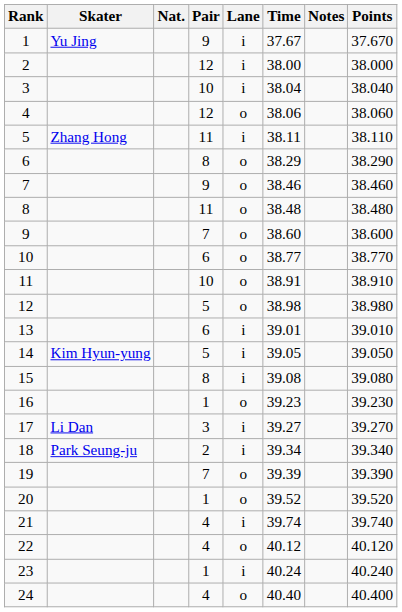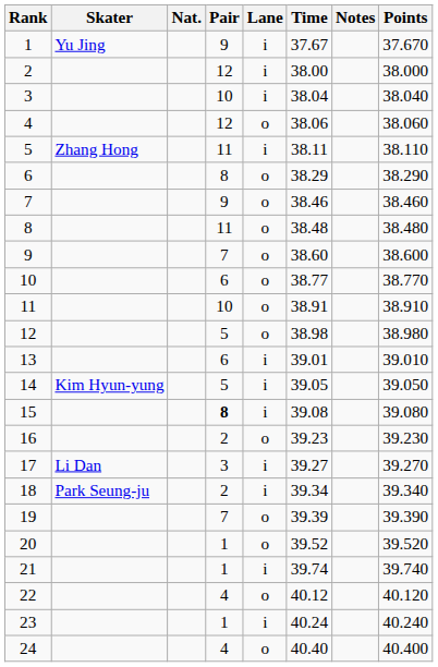 <table class="wikitable sortable" border="1" style="text-align:center">
 <tr>
 <th>Rank</th>
 <th>Skater</th>
 <th>Nat.</th>
 <th>Pair</th>
 <th>Lane</th>
 <th>Time</th>
 <th>Notes</th>
 <th>Points</th>
 </tr>
 <tr>
 <td>1</td>
 <td align=left><a href='#'>Yu Jing</a></td>
 <td></td>
 <td>9</td>
 <td>i</td>
 <td>37.67</td>
 <td></td>
 <td>37.670</td>
 </tr>
 <tr>
 <td>2</td>
 <td align=left></td>
 <td></td>
 <td>12</td>
 <td>i</td>
 <td>38.00</td>
 <td></td>
 <td>38.000</td>
 </tr>
 <tr>
 <td>3</td>
 <td align=left></td>
 <td></td>
 <td>10</td>
 <td>i</td>
 <td>38.04</td>
 <td></td>
 <td>38.040</td>
 </tr>
 <tr>
 <td>4</td>
 <td align=left></td>
 <td></td>
 <td>12</td>
 <td>o</td>
 <td>38.06</td>
 <td></td>
 <td>38.060</td>
 </tr>
 <tr>
 <td>5</td>
 <td align=left><a href='#'>Zhang Hong</a></td>
 <td></td>
 <td>11</td>
 <td>i</td>
 <td>38.11</td>
 <td></td>
 <td>38.110</td>
 </tr>
 <tr>
 <td>6</td>
 <td align=left></td>
 <td></td>
 <td>8</td>
 <td>o</td>
 <td>38.29</td>
 <td></td>
 <td>38.290</td>
 </tr>
 <tr>
 <td>7</td>
 <td align=left></td>
 <td></td>
 <td>9</td>
 <td>o</td>
 <td>38.46</td>
 <td></td>
 <td>38.460</td>
 </tr>
 <tr>
 <td>8</td>
 <td align=left></td>
 <td></td>
 <td>11</td>
 <td>o</td>
 <td>38.48</td>
 <td></td>
 <td>38.480</td>
 </tr>
 <tr>
 <td>9</td>
 <td align=left></td>
 <td></td>
 <td>7</td>
 <td>o</td>
 <td>38.60</td>
 <td></td>
 <td>38.600</td>
 </tr>
 <tr>
 <td>10</td>
 <td align=left></td>
 <td></td>
 <td>6</td>
 <td>o</td>
 <td>38.77</td>
 <td></td>
 <td>38.770</td>
 </tr>
 <tr>
 <td>11</td>
 <td align=left></td>
 <td></td>
 <td>10</td>
 <td>o</td>
 <td>38.91</td>
 <td></td>
 <td>38.910</td>
 </tr>
 <tr>
 <td>12</td>
 <td align=left></td>
 <td></td>
 <td>5</td>
 <td>o</td>
 <td>38.98</td>
 <td></td>
 <td>38.980</td>
 </tr>
 <tr>
 <td>13</td>
 <td align=left></td>
 <td></td>
 <td>6</td>
 <td>i</td>
 <td>39.01</td>
 <td></td>
 <td>39.010</td>
 </tr>
 <tr>
 <td>14</td>
 <td align=left><a href='#'>Kim Hyun-yung</a></td>
 <td></td>
 <td>5</td>
 <td>i</td>
 <td>39.05</td>
 <td></td>
 <td>39.050</td>
 </tr>
 <tr>
 <td>15</td>
 <td align=left></td>
 <td></td>
-<td>8</td>
+<td><strong>8</strong></td>
 <td>i</td>
 <td>39.08</td>
 <td></td>
 <td>39.080</td>
 </tr>
 <tr>
 <td>16</td>
 <td align=left></td>
 <td></td>
-<td>1</td>
+<td>2</td>
 <td>o</td>
 <td>39.23</td>
 <td></td>
 <td>39.230</td>
 </tr>
 <tr>
 <td>17</td>
 <td align=left><a href='#'>Li Dan</a></td>
 <td></td>
 <td>3</td>
 <td>i</td>
 <td>39.27</td>
 <td></td>
 <td>39.270</td>
 </tr>
 <tr>
 <td>18</td>
 <td align=left><a href='#'>Park Seung-ju</a></td>
 <td></td>
 <td>2</td>
 <td>i</td>
 <td>39.34</td>
 <td></td>
 <td>39.340</td>
 </tr>
 <tr>
 <td>19</td>
 <td align=left></td>
 <td></td>
 <td>7</td>
 <td>o</td>
 <td>39.39</td>
 <td></td>
 <td>39.390</td>
 </tr>
 <tr>
 <td>20</td>
 <td align=left></td>
 <td></td>
 <td>1</td>
 <td>o</td>
 <td>39.52</td>
 <td></td>
 <td>39.520</td>
 </tr>
 <tr>
 <td>21</td>
 <td align=left></td>
 <td></td>
-<td>4</td>
+<td>1</td>
 <td>i</td>
 <td>39.74</td>
 <td></td>
 <td>39.740</td>
 </tr>
 <tr>
 <td>22</td>
 <td align=left></td>
 <td></td>
 <td>4</td>
 <td>o</td>
 <td>40.12</td>
 <td></td>
 <td>40.120</td>
 </tr>
 <tr>
 <td>23</td>
 <td align=left></td>
 <td></td>
 <td>1</td>
 <td>i</td>
 <td>40.24</td>
 <td></td>
 <td>40.240</td>
 </tr>
 <tr>
 <td>24</td>
 <td align=left></td>
 <td></td>
 <td>4</td>
 <td>o</td>
 <td>40.40</td>
 <td></td>
 <td>40.400</td>
 </tr>
 </table>
